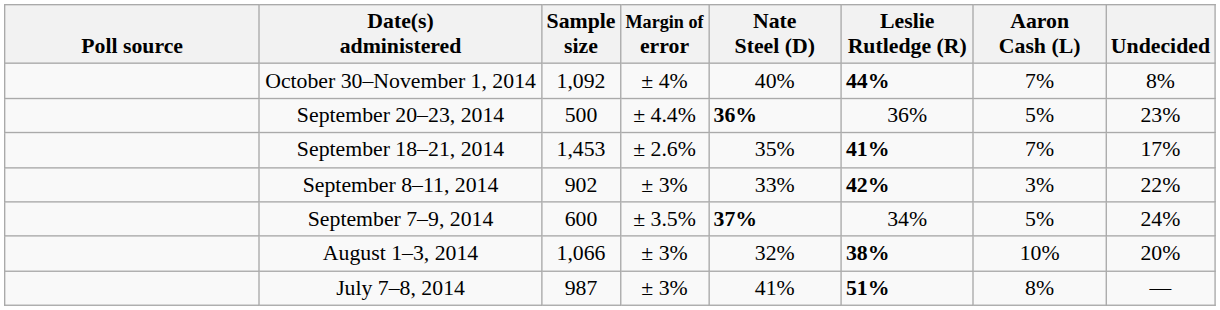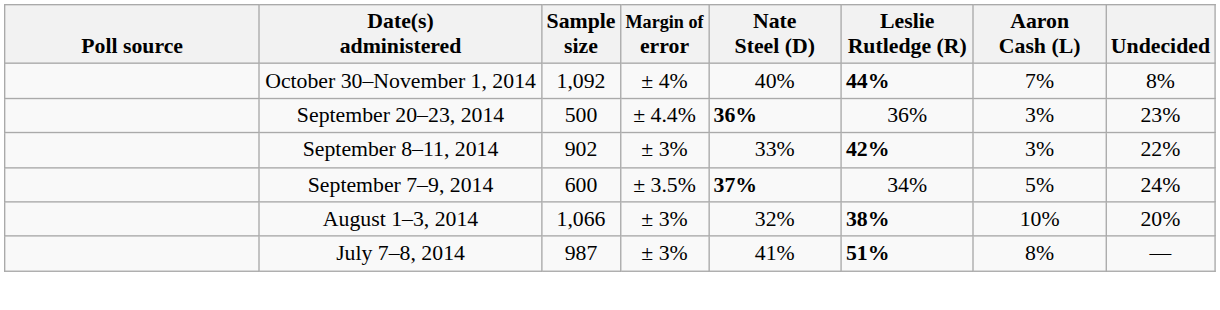 <table class="wikitable">
 <tr valign= bottom>
 <th style="width:180px;">Poll source</th>
 <th style="width:200px;">Date(s)<br>administered</th>
 <th class=small>Sample<br>size</th>
 <th class=small><small>Margin of</small><br>error</th>
 <th style="width:90px;">Nate<br>Steel (D)</th>
 <th style="width:90px;">Leslie<br>Rutledge (R)</th>
 <th style="width:90px;">Aaron<br>Cash (L)</th>
 <th style="width:50px;">Undecided</th>
 </tr>
 <tr>
 <td></td>
 <td align=center>October 30–November 1, 2014</td>
 <td align=center>1,092</td>
 <td align=center>± 4%</td>
 <td align=center>40%</td>
 <td><strong>44%</strong></td>
 <td align=center>7%</td>
 <td align=center>8%</td>
 </tr>
 <tr>
 <td></td>
 <td align=center>September 20–23, 2014</td>
 <td align=center>500</td>
 <td align=center>± 4.4%</td>
 <td><strong>36%</strong></td>
 <td align=center>36%</td>
-<td align=center>5%</td>
+<td align=center>3%</td>
 <td align=center>23%</td>
-</tr>
-<tr>
-<td></td>
-<td align=center>September 18–21, 2014</td>
-<td align=center>1,453</td>
-<td align=center>± 2.6%</td>
-<td align=center>35%</td>
-<td><strong>41%</strong></td>
-<td align=center>7%</td>
-<td align=center>17%</td>
 </tr>
 <tr>
 <td></td>
 <td align=center>September 8–11, 2014</td>
 <td align=center>902</td>
 <td align=center>± 3%</td>
 <td align=center>33%</td>
 <td><strong>42%</strong></td>
 <td align=center>3%</td>
 <td align=center>22%</td>
 </tr>
 <tr>
 <td></td>
 <td align=center>September 7–9, 2014</td>
 <td align=center>600</td>
 <td align=center>± 3.5%</td>
 <td><strong>37%</strong></td>
 <td align=center>34%</td>
 <td align=center>5%</td>
 <td align=center>24%</td>
 </tr>
 <tr>
 <td></td>
 <td align=center>August 1–3, 2014</td>
 <td align=center>1,066</td>
 <td align=center>± 3%</td>
 <td align=center>32%</td>
 <td><strong>38%</strong></td>
 <td align=center>10%</td>
 <td align=center>20%</td>
 </tr>
 <tr>
 <td></td>
 <td align=center>July 7–8, 2014</td>
 <td align=center>987</td>
 <td align=center>± 3%</td>
 <td align=center>41%</td>
 <td><strong>51%</strong></td>
 <td align=center>8%</td>
 <td align=center>—</td>
 </tr>
 </table>
